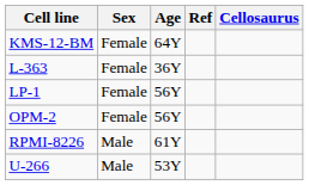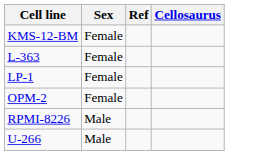 <table class="wikitable sortable">
 <tr>
 <th>Cell line</th>
 <th>Sex</th>
-<th>Age</th>
 <th>Ref</th>
 <th><a href='#'>Cellosaurus</a></th>
 </tr>
 <tr>
 <td><a href='#'>KMS-12-BM</a></td>
 <td>Female</td>
-<td>64Y</td>
 <td></td>
 <td></td>
 </tr>
 <tr>
 <td><a href='#'>L-363</a></td>
 <td>Female</td>
-<td>36Y</td>
 <td></td>
 <td></td>
 </tr>
 <tr>
 <td><a href='#'>LP-1</a></td>
 <td>Female</td>
-<td>56Y</td>
 <td></td>
 <td></td>
 </tr>
 <tr>
 <td><a href='#'>OPM-2</a></td>
 <td>Female</td>
-<td>56Y</td>
 <td></td>
 <td></td>
 </tr>
 <tr>
 <td><a href='#'>RPMI-8226</a></td>
 <td>Male</td>
-<td>61Y</td>
 <td></td>
 <td></td>
 </tr>
 <tr>
 <td><a href='#'>U-266</a></td>
 <td>Male</td>
-<td>53Y</td>
 <td></td>
 <td></td>
 </tr>
 </table>
